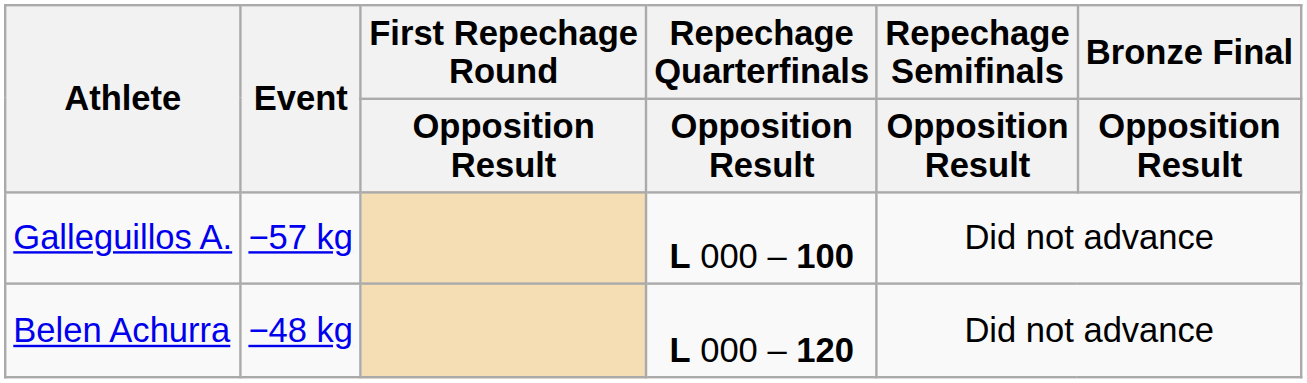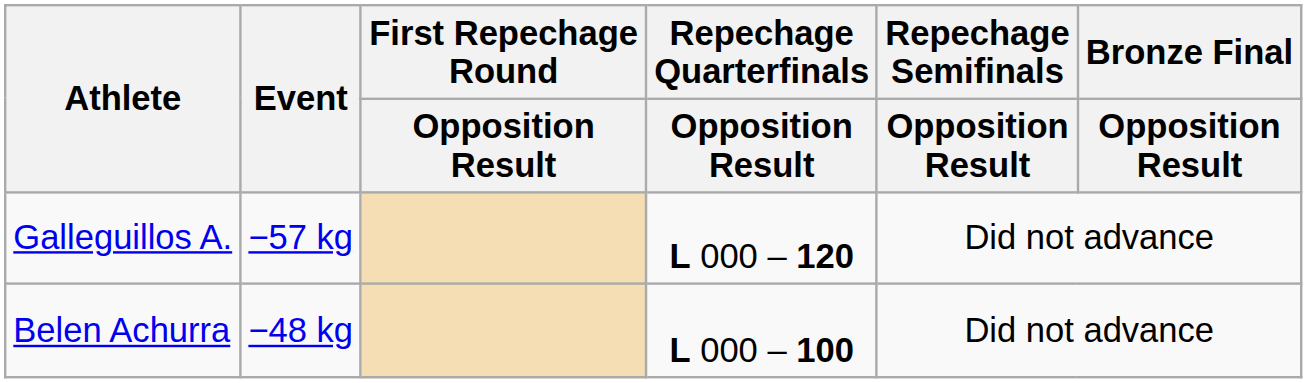 <table class="wikitable" style="font-size:90%">
 <tr>
 <th rowspan="2">Athlete</th>
 <th rowspan="2">Event</th>
 <th>First Repechage <br>Round</th>
 <th>Repechage <br>Quarterfinals</th>
 <th>Repechage <br>Semifinals</th>
 <th>Bronze Final</th>
 </tr>
 <tr>
 <th>Opposition<br>Result</th>
 <th>Opposition<br>Result</th>
 <th>Opposition<br>Result</th>
 <th>Opposition<br>Result</th>
 </tr>
 <tr>
 <td><a href='#'>Galleguillos A.</a></td>
 <td><a href='#'>−57 kg</a></td>
 <td align="center" bgcolor=wheat></td>
-<td align=center><br><strong>L</strong> 000 – <strong>100</strong></td>
+<td align=center><br><strong>L</strong> 000 – <strong>120</strong></td>
 <td align=center colspan="5">Did not advance</td>
 </tr>
 <tr>
 <td><a href='#'>Belen Achurra</a></td>
 <td><a href='#'>−48 kg</a></td>
 <td align="center" bgcolor=wheat></td>
-<td align=center><br><strong>L</strong> 000 – <strong>120</strong></td>
+<td align=center><br><strong>L</strong> 000 – <strong>100</strong></td>
 <td align=center colspan="5">Did not advance</td>
 </tr>
 </table>
